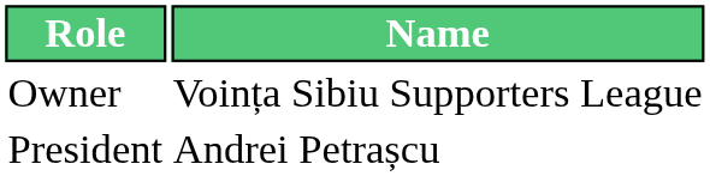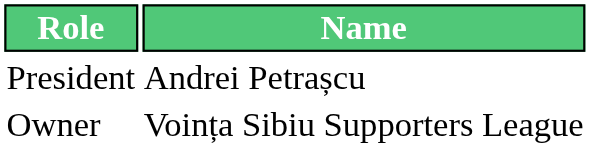 <table class="toccolours">
 <tr>
 <th style="background:#50C878;color:#FFFFFF;border:1px solid #000000">Role</th>
 <th style="background:#50C878;color:#FFFFFF;border:1px solid #000000">Name</th>
 </tr>
 <tr>
+<td>President</td>
+<td> Andrei Petrașcu</td>
+</tr>
+<tr>
 <td>Owner</td>
 <td> Voința Sibiu Supporters League</td>
 </tr>
-<tr>
-<td>President</td>
-<td> Andrei Petrașcu</td>
-</tr>
 </table>
